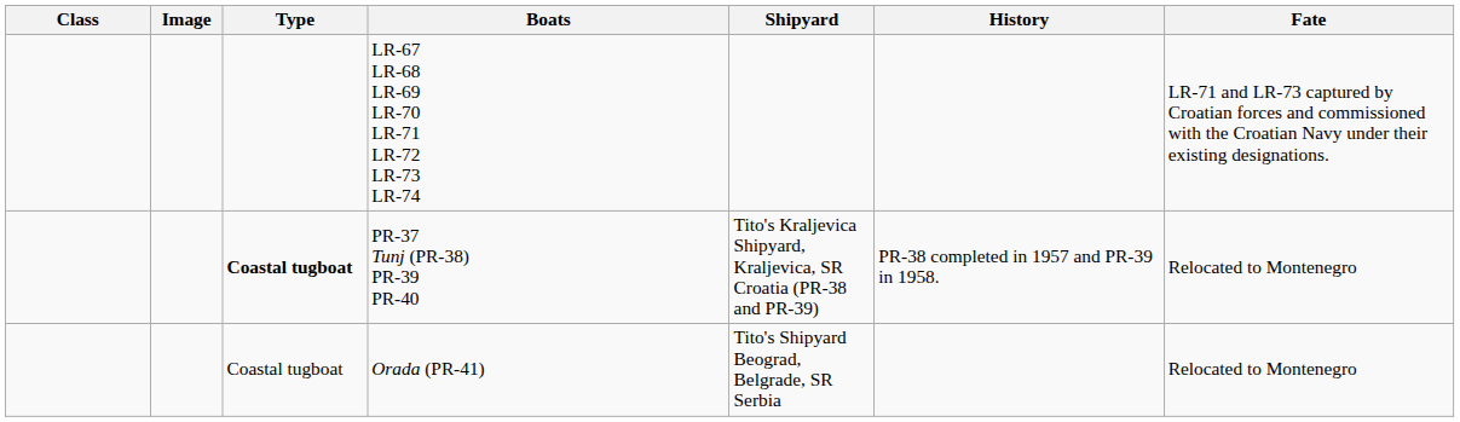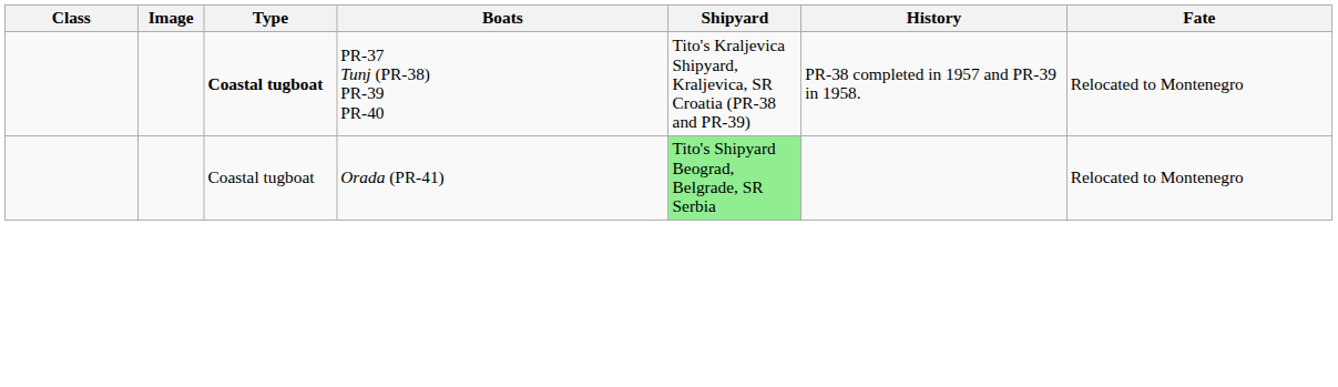 <table class="wikitable">
 <tr>
 <th style="text-align:center;width:10%;">Class</th>
 <th style="text-align:center;width:5%;">Image</th>
 <th style="text-align:center; width:10%;">Type</th>
 <th style="text-align:center; width:25%;">Boats</th>
 <th style="text-align:center; width:10%;">Shipyard</th>
 <th style="text-align:center; width:20%;">History</th>
 <th style="text-align:center; width:25%;">Fate</th>
-</tr>
-<tr>
-<td></td>
-<td></td>
-<td></td>
-<td>LR-67<br>LR-68<br>LR-69<br>LR-70<br>LR-71<br>LR-72<br>LR-73<br>LR-74</td>
-<td></td>
-<td></td>
-<td>LR-71 and LR-73 captured by Croatian forces and commissioned with the Croatian Navy under their existing designations.</td>
 </tr>
 <tr>
 <td></td>
 <td></td>
 <td><strong>Coastal tugboat</strong></td>
 <td>PR-37<br><em>Tunj</em> (PR-38)<br>PR-39<br>PR-40</td>
 <td>Tito's Kraljevica Shipyard, Kraljevica, SR Croatia (PR-38 and PR-39)</td>
 <td>PR-38 completed in 1957 and PR-39 in 1958.</td>
 <td>Relocated to Montenegro</td>
 </tr>
 <tr>
 <td></td>
 <td></td>
 <td>Coastal tugboat</td>
 <td><em>Orada</em> (PR-41)</td>
-<td>Tito's Shipyard Beograd, Belgrade, SR Serbia</td>
+<td style="background: lightgreen;">Tito's Shipyard Beograd, Belgrade, SR Serbia</td>
 <td></td>
 <td>Relocated to Montenegro</td>
 </tr>
 </table>
